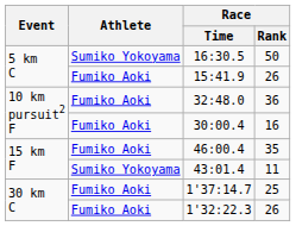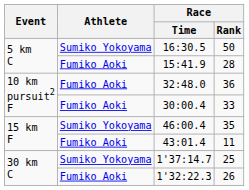 <table class="wikitable" border="1" style="font-size:90%">
 <tr>
 <th rowspan=2>Event</th>
 <th rowspan=2>Athlete</th>
 <th colspan=2>Race</th>
 </tr>
 <tr>
 <th>Time</th>
 <th>Rank</th>
 </tr>
 <tr>
 <td rowspan=2>5 km <br> C</td>
 <td><a href='#'>Sumiko Yokoyama</a></td>
 <td align=center>16:30.5</td>
 <td align=center>50</td>
 </tr>
 <tr>
 <td><a href='#'>Fumiko Aoki</a></td>
 <td align=center>15:41.9</td>
-<td align=center>26</td>
+<td align=center>28</td>
 </tr>
 <tr>
 <td rowspan=2>10 km <br> pursuit<sup>2</sup> <br> F</td>
 <td><a href='#'>Fumiko Aoki</a></td>
 <td align=center>32:48.0</td>
 <td align=center>36</td>
 </tr>
 <tr>
 <td><a href='#'>Fumiko Aoki</a></td>
 <td align=center>30:00.4</td>
-<td align=center>16</td>
+<td align=center>33</td>
 </tr>
 <tr>
 <td rowspan=2>15 km <br> F</td>
-<td><a href='#'>Fumiko Aoki</a></td>
+<td><a href='#'>Sumiko Yokoyama</a></td>
 <td align=center>46:00.4</td>
 <td align=center>35</td>
 </tr>
 <tr>
-<td><a href='#'>Sumiko Yokoyama</a></td>
+<td><a href='#'>Fumiko Aoki</a></td>
 <td align=center>43:01.4</td>
 <td align=center>11</td>
 </tr>
 <tr>
 <td rowspan=2>30 km <br> C</td>
-<td><a href='#'>Fumiko Aoki</a></td>
+<td><a href='#'>Sumiko Yokoyama</a></td>
 <td align=center>1'37:14.7</td>
 <td align=center>25</td>
 </tr>
 <tr>
 <td><a href='#'>Fumiko Aoki</a></td>
 <td align=center>1'32:22.3</td>
 <td align=center>26</td>
 </tr>
 </table>
